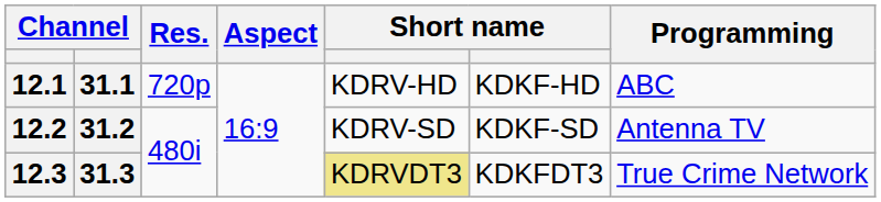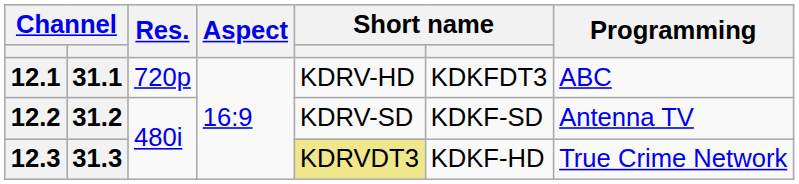 <table class="wikitable">
 <tr>
 <th scope = "col" colspan="2"><a href='#'>Channel</a></th>
 <th scope = "col" rowspan="2"><a href='#'>Res.</a></th>
 <th scope = "col" rowspan="2"><a href='#'>Aspect</a></th>
 <th scope = "col" colspan="2">Short name</th>
 <th scope = "col" rowspan="2">Programming</th>
 </tr>
 <tr>
 <th scope = "col"></th>
 <th></th>
 <th scope = "col"></th>
 <th></th>
 </tr>
 <tr>
 <th scope = "row">12.1</th>
 <th>31.1</th>
 <td><a href='#'>720p</a></td>
 <td rowspan=3><a href='#'>16:9</a></td>
 <td>KDRV-HD</td>
-<td>KDKF-HD</td>
+<td>KDKFDT3</td>
 <td><a href='#'>ABC</a></td>
 </tr>
 <tr>
 <th scope = "row">12.2</th>
 <th>31.2</th>
 <td rowspan=2><a href='#'>480i</a></td>
 <td>KDRV-SD</td>
 <td>KDKF-SD</td>
 <td><a href='#'>Antenna TV</a></td>
 </tr>
 <tr>
 <th scope = "row">12.3</th>
 <th>31.3</th>
 <td style="background: khaki;">KDRVDT3</td>
-<td>KDKFDT3</td>
+<td>KDKF-HD</td>
 <td><a href='#'>True Crime Network</a></td>
 </tr>
 </table>
